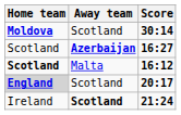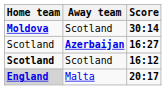 <table class="wikitable">
 <tr>
 <th>Home team</th>
 <th>Away team</th>
 <th>Score</th>
 </tr>
 <tr>
 <td><strong><a href='#'>Moldova</a></strong></td>
 <td>Scotland</td>
 <td><strong>30:14</strong></td>
 </tr>
 <tr>
 <td>Scotland</td>
 <td><strong><a href='#'>Azerbaijan</a></strong></td>
 <td><strong>16:27</strong></td>
 </tr>
 <tr>
 <td><strong>Scotland</strong></td>
-<td><a href='#'>Malta</a></td>
+<td>Scotland</td>
 <td><strong>16:12</strong></td>
 </tr>
 <tr>
 <td style="background: lightgrey;"><strong><a href='#'>England</a></strong></td>
-<td>Scotland</td>
+<td><a href='#'>Malta</a></td>
 <td><strong>20:17</strong></td>
 </tr>
-<tr>
-<td>Ireland</td>
-<td><strong>Scotland</strong></td>
-<td><strong>21:24</strong></td>
-</tr>
 </table>
